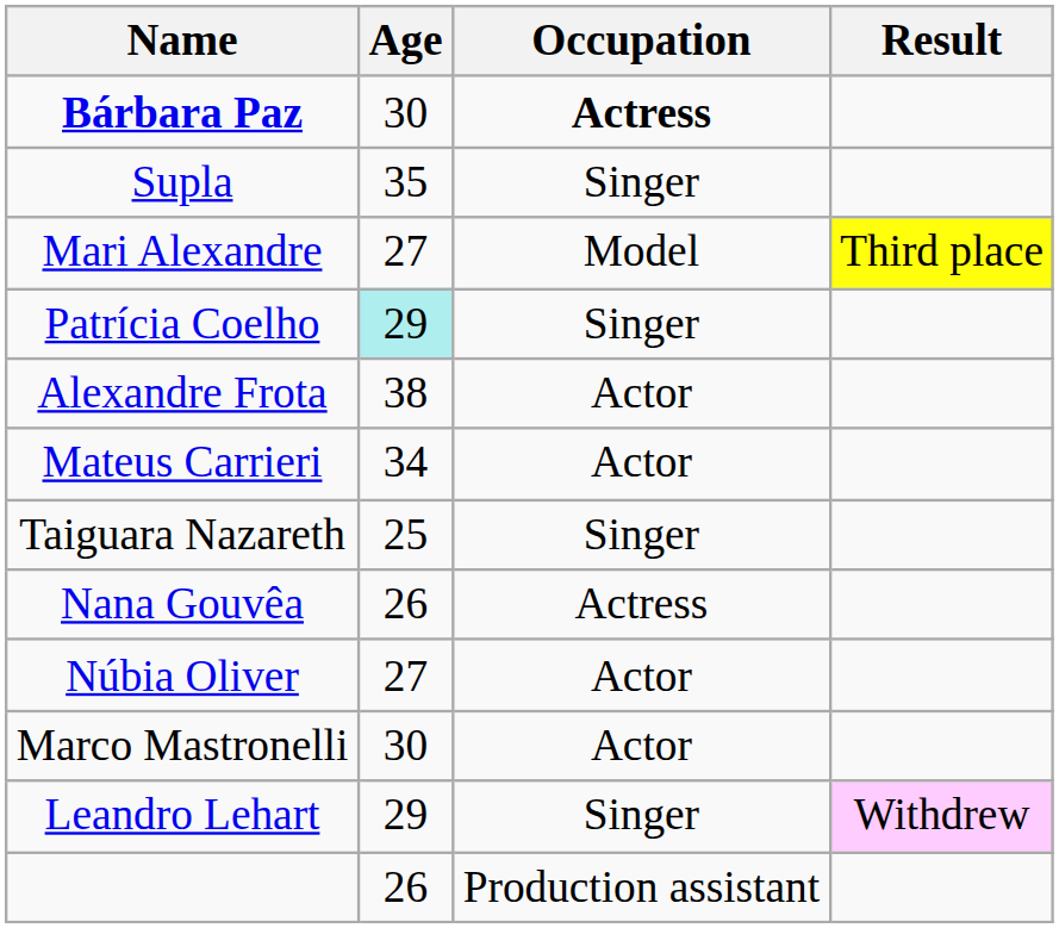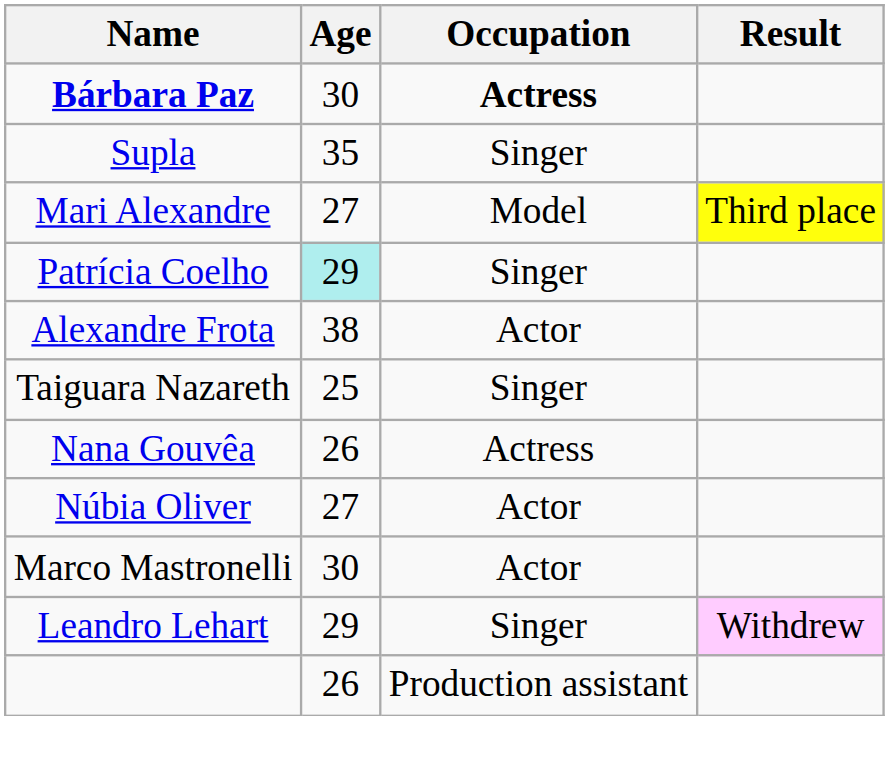 <table class="wikitable" align="center" border="2" cellpadding="3" cellspacing="0" style="text-align:center;">
 <tr>
 <th>Name</th>
 <th>Age</th>
 <th>Occupation</th>
 <th>Result</th>
 </tr>
 <tr>
 <td><strong><a href='#'>Bárbara Paz</a></strong></td>
 <td>30</td>
 <td><strong>Actress</strong></td>
 <td></td>
 </tr>
 <tr>
 <td><a href='#'>Supla</a></td>
 <td>35</td>
 <td>Singer</td>
 <td></td>
 </tr>
 <tr>
 <td><a href='#'>Mari Alexandre</a></td>
 <td>27</td>
 <td>Model</td>
 <td bgcolor="#ffff0c">Third place</td>
 </tr>
 <tr>
 <td><a href='#'>Patrícia Coelho</a></td>
 <td style="background: paleturquoise;">29</td>
 <td>Singer</td>
 <td></td>
 </tr>
 <tr>
 <td><a href='#'>Alexandre Frota</a></td>
 <td>38</td>
-<td>Actor</td>
-<td></td>
-</tr>
-<tr>
-<td><a href='#'>Mateus Carrieri</a></td>
-<td>34</td>
 <td>Actor</td>
 <td></td>
 </tr>
 <tr>
 <td>Taiguara Nazareth</td>
 <td>25</td>
 <td>Singer</td>
 <td></td>
 </tr>
 <tr>
 <td><a href='#'>Nana Gouvêa</a></td>
 <td>26</td>
 <td>Actress</td>
 <td></td>
 </tr>
 <tr>
 <td><a href='#'>Núbia Oliver</a></td>
 <td>27</td>
 <td>Actor</td>
 <td></td>
 </tr>
 <tr>
 <td>Marco Mastronelli</td>
 <td>30</td>
 <td>Actor</td>
 <td></td>
 </tr>
 <tr>
 <td><a href='#'>Leandro Lehart</a></td>
 <td>29</td>
 <td>Singer</td>
 <td bgcolor="#ffccff">Withdrew</td>
 </tr>
 <tr>
 <td></td>
 <td>26</td>
 <td>Production assistant</td>
 <td></td>
 </tr>
 </table>
